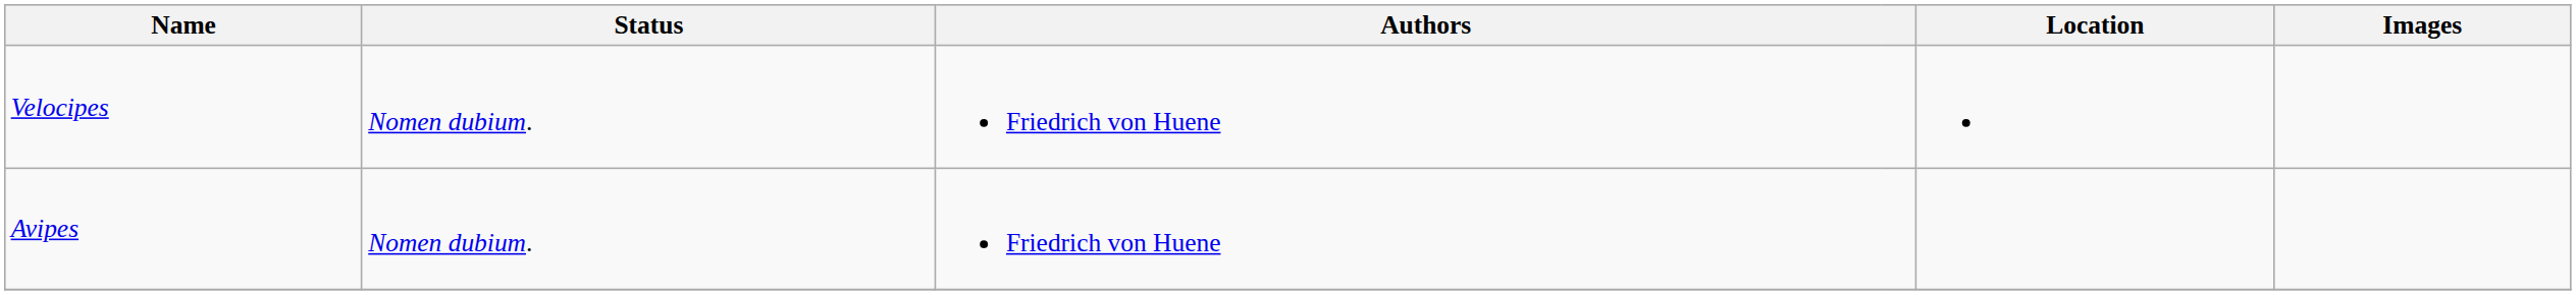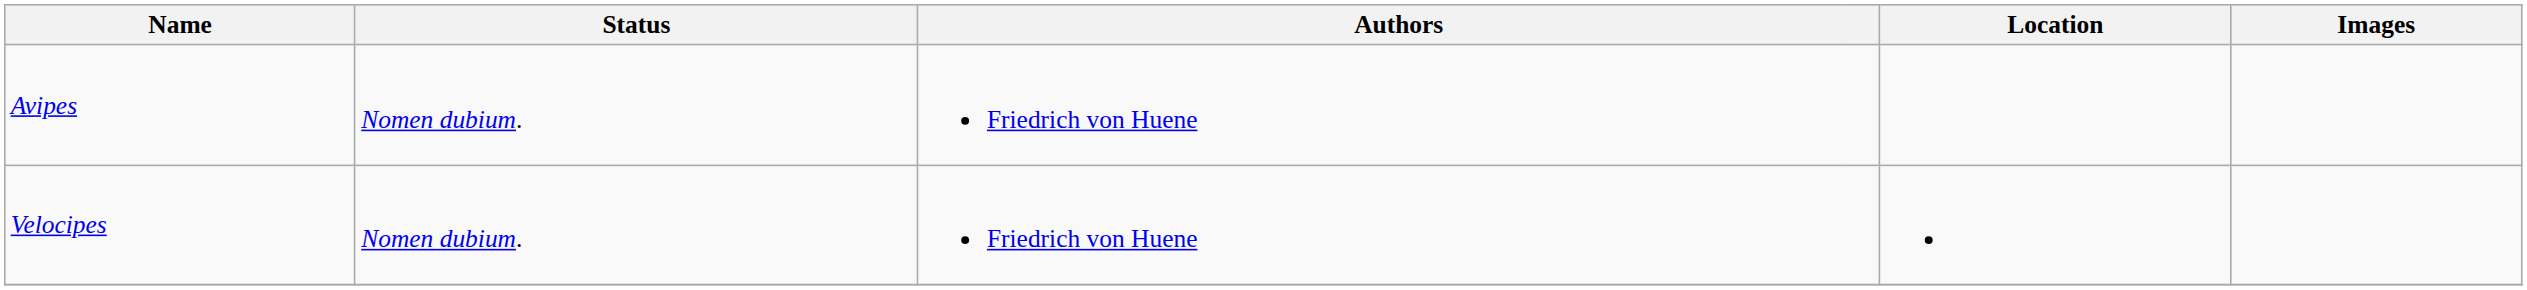 <table class="wikitable sortable" align="center" width="100%">
 <tr>
 <th>Name</th>
 <th>Status</th>
 <th colspan="2">Authors</th>
 <th class="unsortable">Location</th>
 <th class="unsortable">Images</th>
+</tr>
+<tr>
+<td><em><a href='#'>Avipes</a></em></td>
+<td><br><em><a href='#'>Nomen dubium</a></em>.</td>
+<td style="border-right:0px" valign="top"><br><ul><li><a href='#'>Friedrich von Huene</a></li></ul></td>
+<td style="border-left:0px" valign="top"></td>
+<td></td>
+<td></td>
 </tr>
 <tr>
 <td><em><a href='#'>Velocipes</a></em></td>
 <td><br><em><a href='#'>Nomen dubium</a></em>.</td>
 <td style="border-right:0px" valign="top"><br><ul><li><a href='#'>Friedrich von Huene</a></li></ul></td>
 <td style="border-left:0px" valign="top"></td>
 <td><br><ul><li></li></ul></td>
 <td></td>
 </tr>
 <tr>
-<td><em><a href='#'>Avipes</a></em></td>
-<td><br><em><a href='#'>Nomen dubium</a></em>.</td>
-<td style="border-right:0px" valign="top"><br><ul><li><a href='#'>Friedrich von Huene</a></li></ul></td>
-<td style="border-left:0px" valign="top"></td>
-<td></td>
-<td></td>
-</tr>
-<tr>
 </tr>
 </table>
